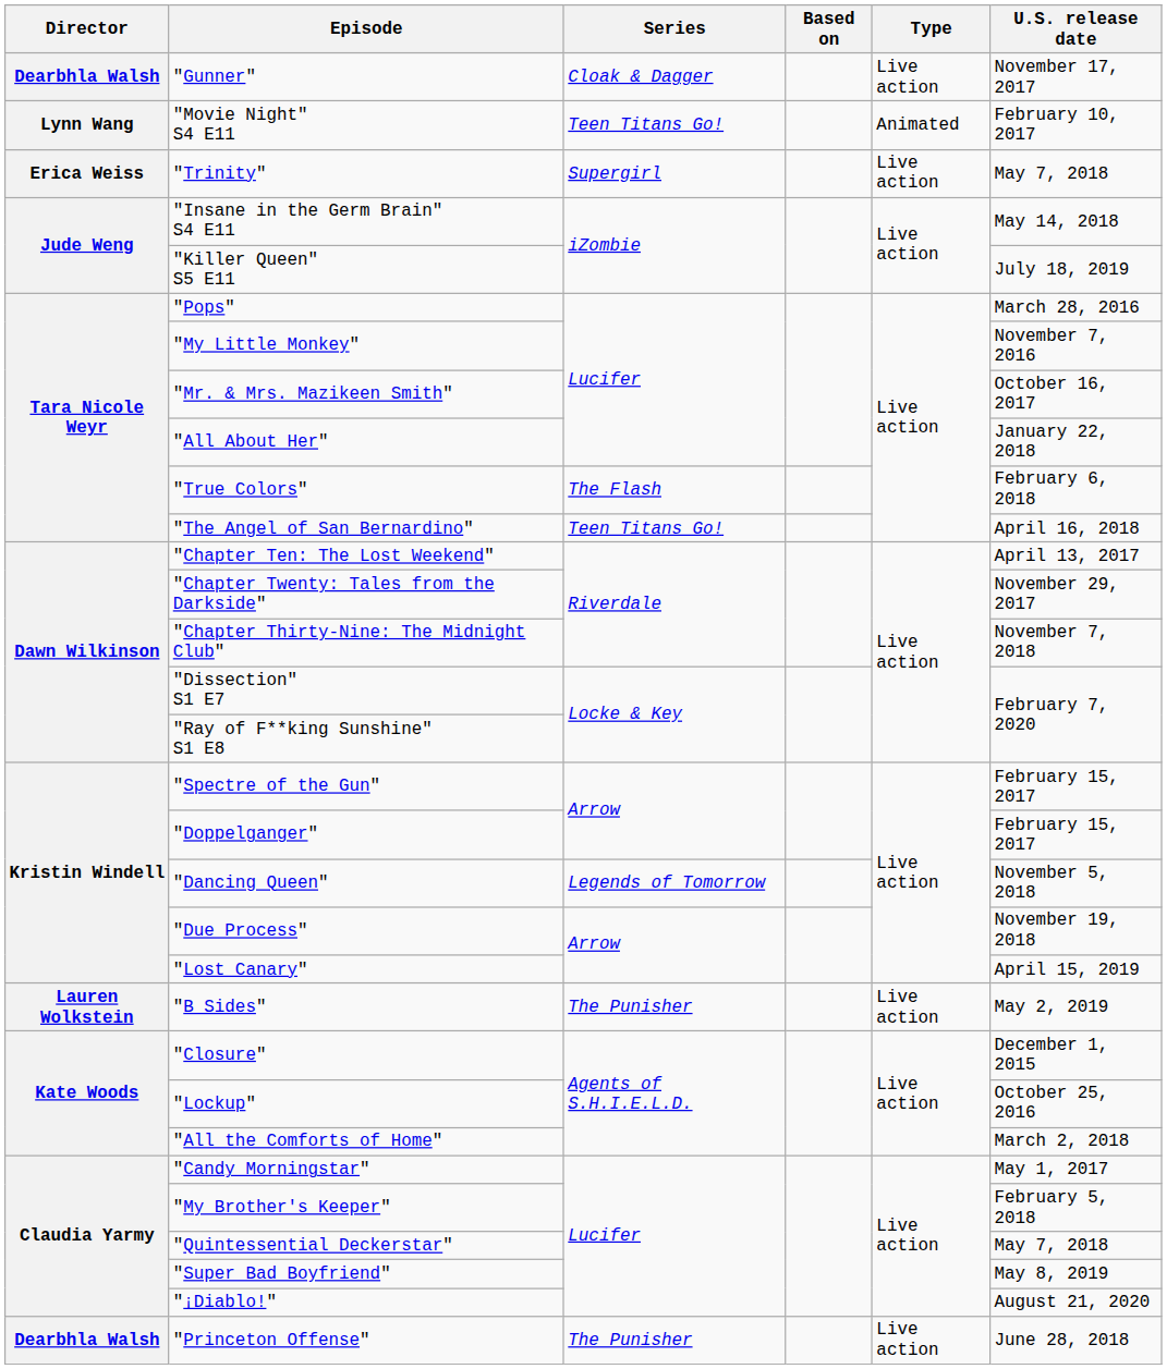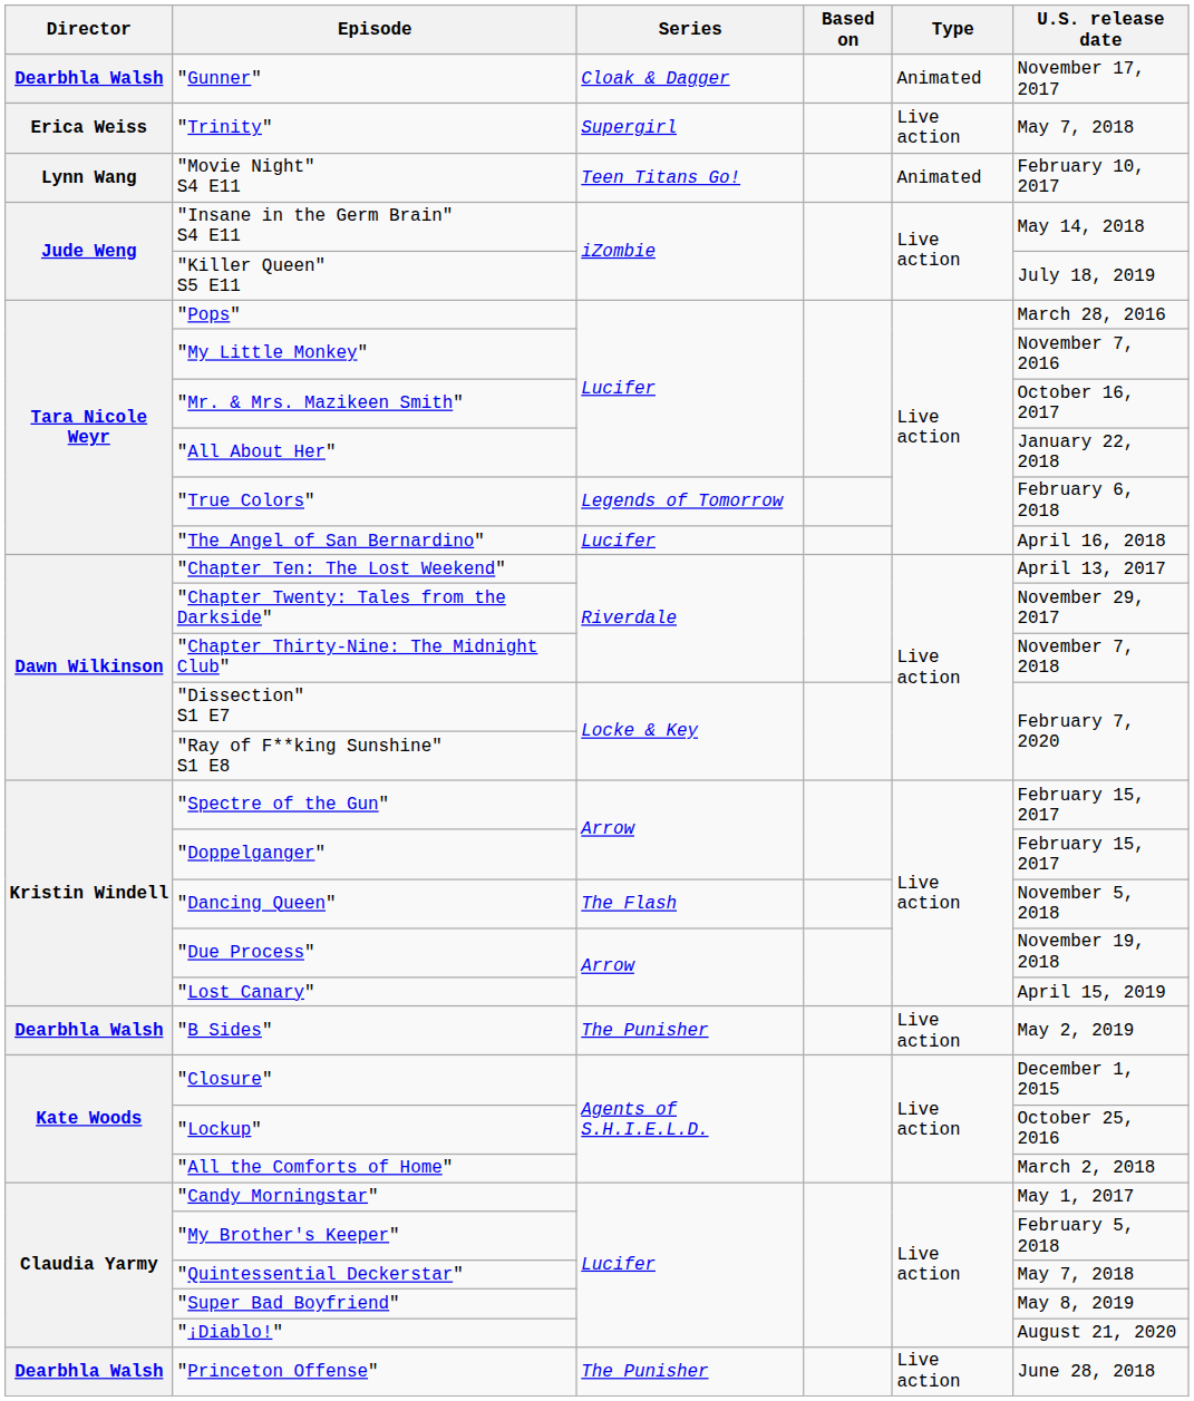 <table class="wikitable plainrowheaders sortable">
 <tr>
 <th>Director</th>
 <th>Episode</th>
 <th>Series</th>
 <th>Based on</th>
 <th>Type</th>
 <th>U.S. release date</th>
 </tr>
 <tr>
 <th scope="row"><a href='#'>Dearbhla Walsh</a></th>
 <td>"<a href='#'>Gunner</a>"</td>
 <td><em><a href='#'>Cloak & Dagger</a></em></td>
 <td></td>
+<td>Animated</td>
+<td>November 17, 2017</td>
+</tr>
+<tr>
+<th scope="row">Erica Weiss</th>
+<td>"<a href='#'>Trinity</a>"</td>
+<td><em><a href='#'>Supergirl</a></em></td>
+<td></td>
 <td>Live action</td>
-<td>November 17, 2017</td>
+<td>May 7, 2018</td>
 </tr>
 <tr>
 <th scope="row">Lynn Wang</th>
 <td>"Movie Night"<br>S4 E11</td>
 <td><em><a href='#'>Teen Titans Go!</a></em></td>
 <td></td>
 <td>Animated</td>
 <td>February 10, 2017</td>
-</tr>
-<tr>
-<th scope="row">Erica Weiss</th>
-<td>"<a href='#'>Trinity</a>"</td>
-<td><em><a href='#'>Supergirl</a></em></td>
-<td></td>
-<td>Live action</td>
-<td>May 7, 2018</td>
 </tr>
 <tr>
 <th scope="row" rowspan="2"><a href='#'>Jude Weng</a></th>
 <td>"Insane in the Germ Brain"<br>S4 E11</td>
 <td rowspan="2"><em><a href='#'>iZombie</a></em></td>
 <td rowspan="2"></td>
 <td rowspan="2">Live action</td>
 <td>May 14, 2018</td>
 </tr>
 <tr>
 <td>"Killer Queen"<br>S5 E11</td>
 <td>July 18, 2019</td>
 </tr>
 <tr>
 <th scope="row" rowspan="6"><a href='#'>Tara Nicole Weyr</a></th>
 <td>"<a href='#'>Pops</a>"</td>
 <td rowspan="4"><em><a href='#'>Lucifer</a></em></td>
 <td rowspan="4"></td>
 <td rowspan="6">Live action</td>
 <td>March 28, 2016</td>
 </tr>
 <tr>
 <td>"<a href='#'>My Little Monkey</a>"</td>
 <td>November 7, 2016</td>
 </tr>
 <tr>
 <td>"<a href='#'>Mr. & Mrs. Mazikeen Smith</a>"</td>
 <td>October 16, 2017</td>
 </tr>
 <tr>
 <td>"<a href='#'>All About Her</a>"</td>
 <td>January 22, 2018</td>
 </tr>
 <tr>
 <td>"<a href='#'>True Colors</a>"</td>
-<td><em><a href='#'>The Flash</a></em></td>
+<td><em><a href='#'>Legends of Tomorrow</a></em></td>
 <td></td>
 <td>February 6, 2018</td>
 </tr>
 <tr>
 <td>"<a href='#'>The Angel of San Bernardino</a>"</td>
-<td><em><a href='#'>Teen Titans Go!</a></em></td>
+<td><em><a href='#'>Lucifer</a></em></td>
 <td></td>
 <td>April 16, 2018</td>
 </tr>
 <tr>
 <th scope="row" rowspan="5"><a href='#'>Dawn Wilkinson</a></th>
 <td>"<a href='#'>Chapter Ten: The Lost Weekend</a>"</td>
 <td rowspan="3"><em><a href='#'>Riverdale</a></em></td>
 <td rowspan="3"></td>
 <td rowspan="5">Live action</td>
 <td>April 13, 2017</td>
 </tr>
 <tr>
 <td>"<a href='#'>Chapter Twenty: Tales from the Darkside</a>"</td>
 <td>November 29, 2017</td>
 </tr>
 <tr>
 <td>"<a href='#'>Chapter Thirty-Nine: The Midnight Club</a>"</td>
 <td>November 7, 2018</td>
 </tr>
 <tr>
 <td>"Dissection"<br>S1 E7</td>
 <td rowspan="2"><em><a href='#'>Locke & Key</a></em></td>
 <td rowspan="2"></td>
 <td rowspan="2">February 7, 2020</td>
 </tr>
 <tr>
 <td>"Ray of F**king Sunshine"<br>S1 E8</td>
 </tr>
 <tr>
 <th scope="row" rowspan="5">Kristin Windell</th>
 <td>"<a href='#'>Spectre of the Gun</a>"</td>
 <td rowspan="2"><em><a href='#'>Arrow</a></em></td>
 <td rowspan="2"></td>
 <td rowspan="5">Live action</td>
 <td>February 15, 2017</td>
 </tr>
 <tr>
 <td>"<a href='#'>Doppelganger</a>"</td>
 <td>February 15, 2017</td>
 </tr>
 <tr>
 <td>"<a href='#'>Dancing Queen</a>"</td>
-<td><em><a href='#'>Legends of Tomorrow</a></em></td>
+<td><em><a href='#'>The Flash</a></em></td>
 <td></td>
 <td>November 5, 2018</td>
 </tr>
 <tr>
 <td>"<a href='#'>Due Process</a>"</td>
 <td rowspan="2"><em><a href='#'>Arrow</a></em></td>
 <td rowspan="2"></td>
 <td>November 19, 2018</td>
 </tr>
 <tr>
 <td>"<a href='#'>Lost Canary</a>"</td>
 <td>April 15, 2019</td>
 </tr>
 <tr>
-<th scope="row"><a href='#'>Lauren Wolkstein</a></th>
+<th scope="row"><a href='#'>Dearbhla Walsh</a></th>
 <td>"<a href='#'>B Sides</a>"</td>
 <td><em><a href='#'>The Punisher</a></em></td>
 <td></td>
 <td>Live action</td>
 <td>May 2, 2019</td>
 </tr>
 <tr>
 <th scope="row" rowspan="3"><a href='#'>Kate Woods</a></th>
 <td>"<a href='#'>Closure</a>"</td>
 <td rowspan="3"><em><a href='#'>Agents of S.H.I.E.L.D.</a></em></td>
 <td rowspan="3"></td>
 <td rowspan="3">Live action</td>
 <td>December 1, 2015</td>
 </tr>
 <tr>
 <td>"<a href='#'>Lockup</a>"</td>
 <td>October 25, 2016</td>
 </tr>
 <tr>
 <td>"<a href='#'>All the Comforts of Home</a>"</td>
 <td>March 2, 2018</td>
 </tr>
 <tr>
 <th scope="row" rowspan="5">Claudia Yarmy</th>
 <td>"<a href='#'>Candy Morningstar</a>"</td>
 <td rowspan="5"><em><a href='#'>Lucifer</a></em></td>
 <td rowspan="5"></td>
 <td rowspan="5">Live action</td>
 <td>May 1, 2017</td>
 </tr>
 <tr>
 <td>"<a href='#'>My Brother's Keeper</a>"</td>
 <td>February 5, 2018</td>
 </tr>
 <tr>
 <td>"<a href='#'>Quintessential Deckerstar</a>"</td>
 <td>May 7, 2018</td>
 </tr>
 <tr>
 <td>"<a href='#'>Super Bad Boyfriend</a>"</td>
 <td>May 8, 2019</td>
 </tr>
 <tr>
 <td>"<a href='#'>¡Diablo!</a>"</td>
 <td>August 21, 2020</td>
 </tr>
 <tr>
 <th scope="row"><a href='#'>Dearbhla Walsh</a></th>
 <td>"<a href='#'>Princeton Offense</a>"</td>
 <td><em><a href='#'>The Punisher</a></em></td>
 <td></td>
 <td>Live action</td>
 <td>June 28, 2018</td>
 </tr>
 </table>
